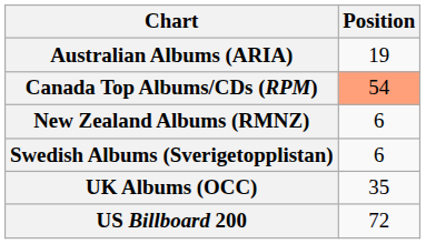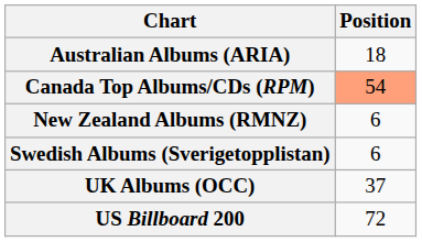 <table class="wikitable sortable plainrowheaders" style="text-align:center">
 <tr>
 <th scope="col">Chart</th>
 <th scope="col">Position</th>
 </tr>
 <tr>
 <th scope="row">Australian Albums (ARIA)</th>
-<td>19</td>
+<td>18</td>
 </tr>
 <tr>
 <th scope="row">Canada Top Albums/CDs (<em>RPM</em>)</th>
 <td style="background: lightsalmon;">54</td>
 </tr>
 <tr>
 <th scope="row">New Zealand Albums (RMNZ)</th>
 <td>6</td>
 </tr>
 <tr>
 <th scope="row">Swedish Albums (Sverigetopplistan)</th>
 <td>6</td>
 </tr>
 <tr>
 <th scope="row">UK Albums (OCC)</th>
-<td>35</td>
+<td>37</td>
 </tr>
 <tr>
 <th scope="row">US <em>Billboard</em> 200</th>
 <td>72</td>
 </tr>
 </table>
